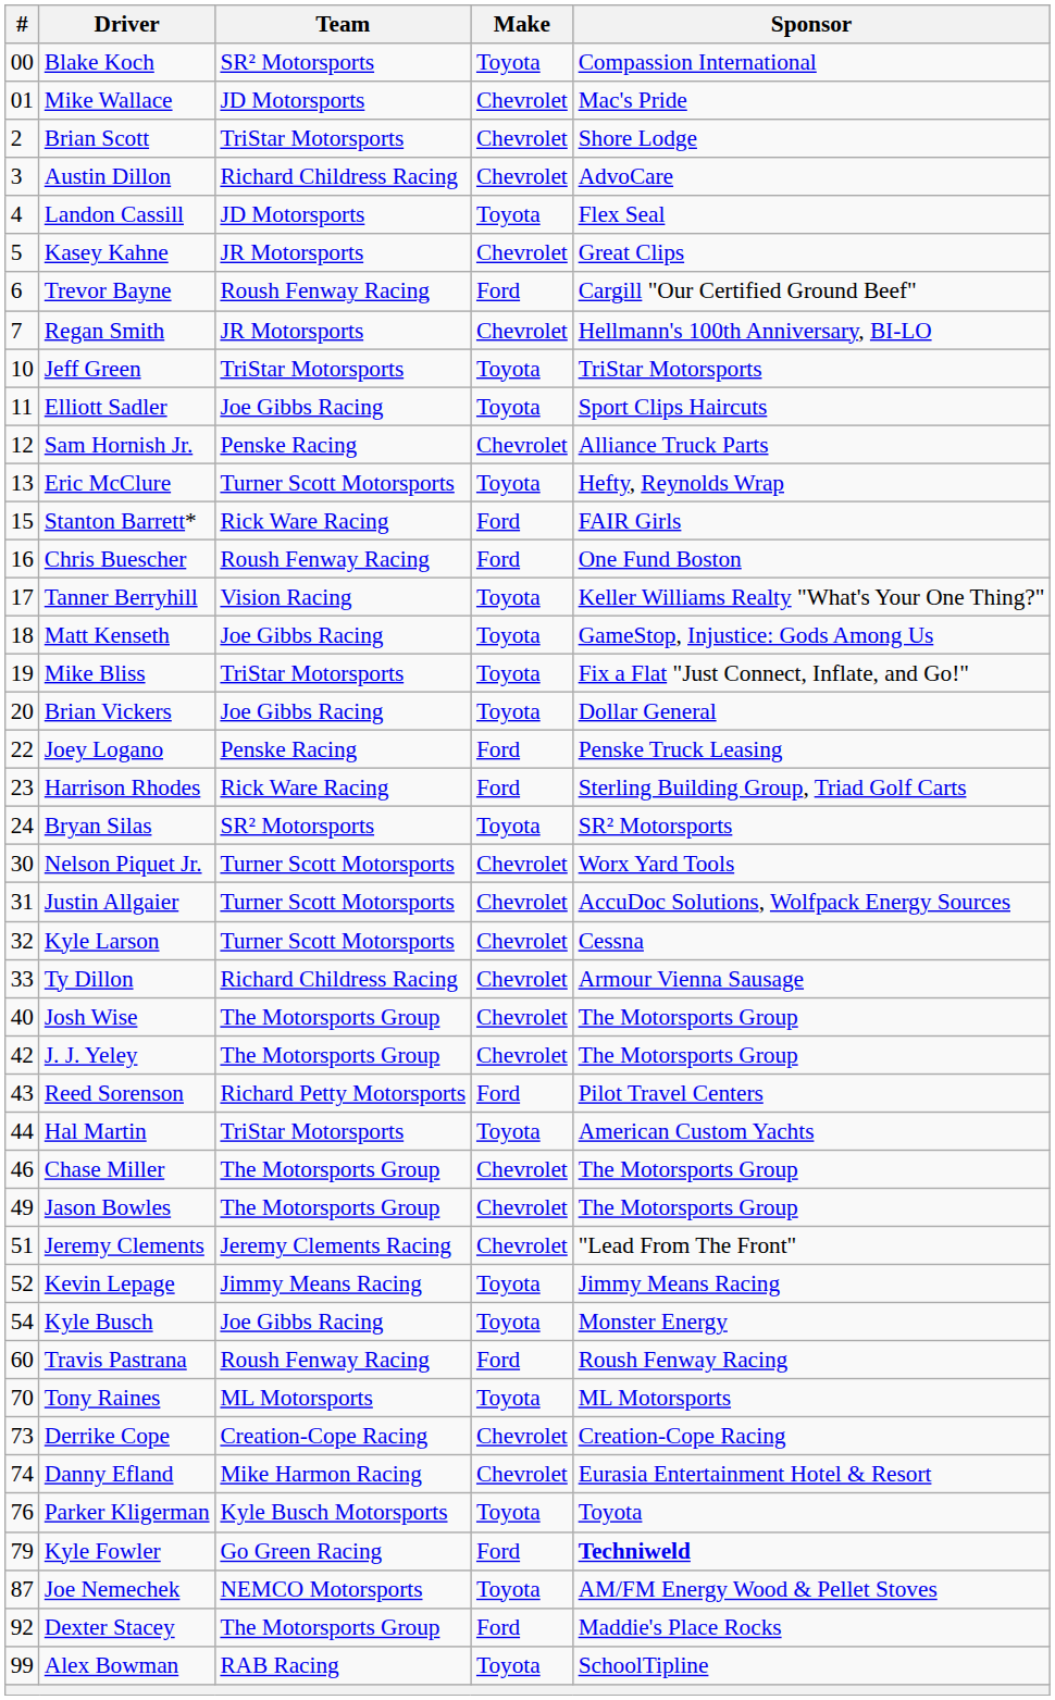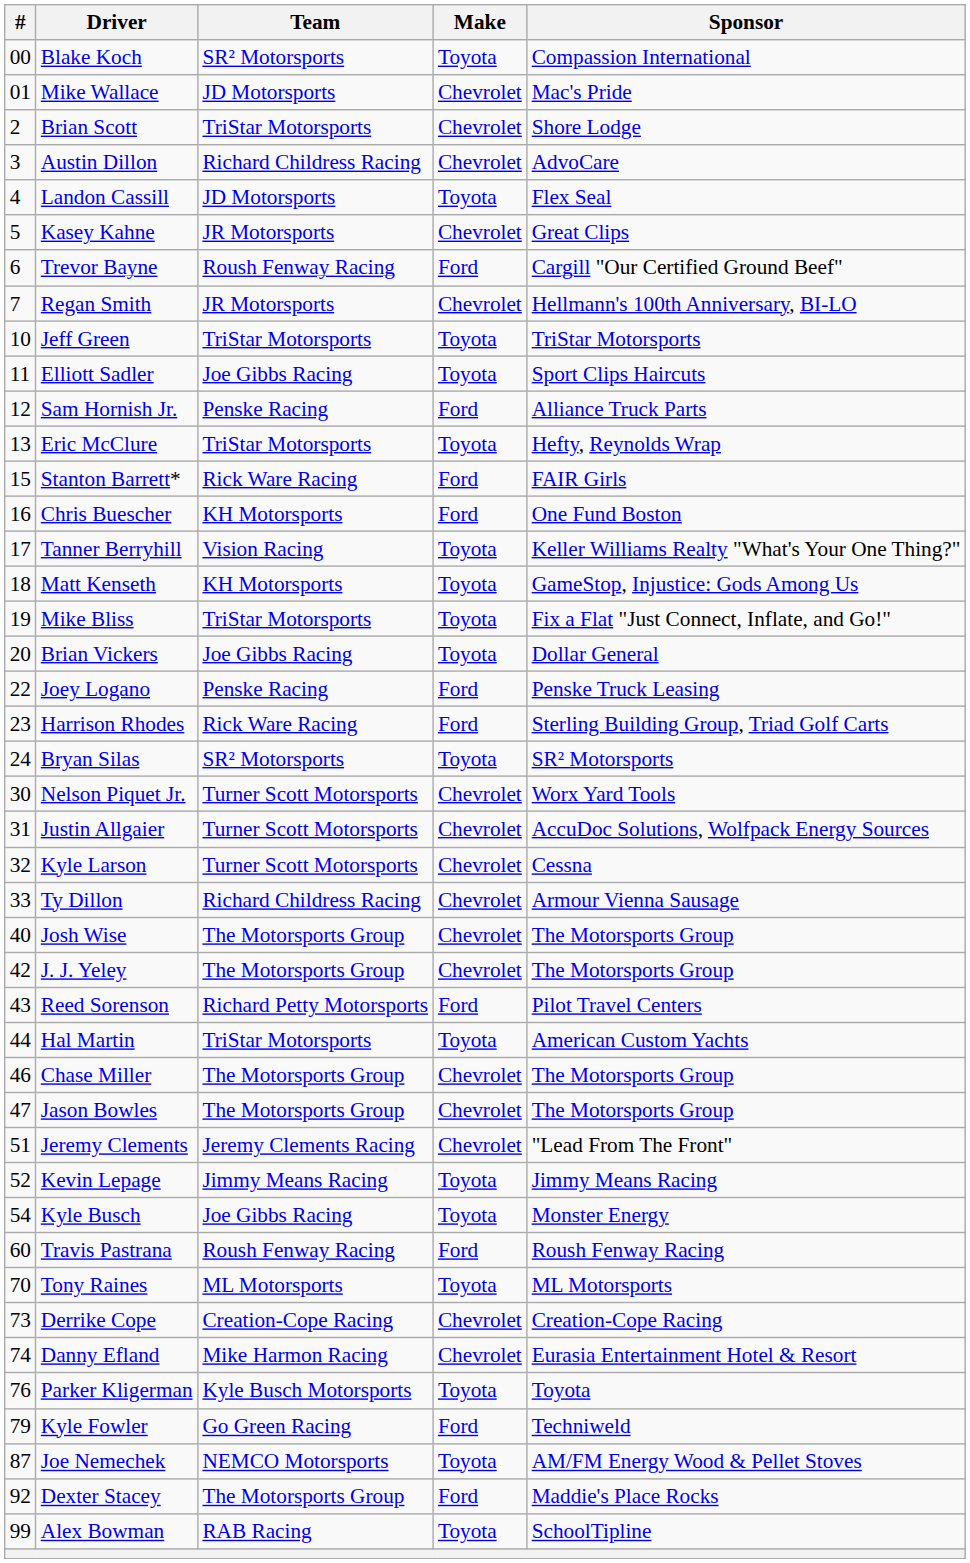 <table class="wikitable" style="font-size:95%">
 <tr>
 <th>#</th>
 <th>Driver</th>
 <th>Team</th>
 <th>Make</th>
 <th>Sponsor</th>
 </tr>
 <tr>
 <td>00</td>
 <td><a href='#'>Blake Koch</a></td>
 <td><a href='#'>SR² Motorsports</a></td>
 <td><a href='#'>Toyota</a></td>
 <td><a href='#'>Compassion International</a></td>
 </tr>
 <tr>
 <td>01</td>
 <td><a href='#'>Mike Wallace</a></td>
 <td><a href='#'>JD Motorsports</a></td>
 <td><a href='#'>Chevrolet</a></td>
 <td><a href='#'>Mac's Pride</a></td>
 </tr>
 <tr>
 <td>2</td>
 <td><a href='#'>Brian Scott</a></td>
 <td><a href='#'>TriStar Motorsports</a></td>
 <td><a href='#'>Chevrolet</a></td>
 <td><a href='#'>Shore Lodge</a></td>
 </tr>
 <tr>
 <td>3</td>
 <td><a href='#'>Austin Dillon</a></td>
 <td><a href='#'>Richard Childress Racing</a></td>
 <td><a href='#'>Chevrolet</a></td>
 <td><a href='#'>AdvoCare</a></td>
 </tr>
 <tr>
 <td>4</td>
 <td><a href='#'>Landon Cassill</a></td>
 <td><a href='#'>JD Motorsports</a></td>
 <td><a href='#'>Toyota</a></td>
 <td><a href='#'>Flex Seal</a></td>
 </tr>
 <tr>
 <td>5</td>
 <td><a href='#'>Kasey Kahne</a></td>
 <td><a href='#'>JR Motorsports</a></td>
 <td><a href='#'>Chevrolet</a></td>
 <td><a href='#'>Great Clips</a></td>
 </tr>
 <tr>
 <td>6</td>
 <td><a href='#'>Trevor Bayne</a></td>
 <td><a href='#'>Roush Fenway Racing</a></td>
 <td><a href='#'>Ford</a></td>
 <td><a href='#'>Cargill</a> "Our Certified Ground Beef"</td>
 </tr>
 <tr>
 <td>7</td>
 <td><a href='#'>Regan Smith</a></td>
 <td><a href='#'>JR Motorsports</a></td>
 <td><a href='#'>Chevrolet</a></td>
 <td><a href='#'>Hellmann's 100th Anniversary</a>, <a href='#'>BI-LO</a></td>
 </tr>
 <tr>
 <td>10</td>
 <td><a href='#'>Jeff Green</a></td>
 <td><a href='#'>TriStar Motorsports</a></td>
 <td><a href='#'>Toyota</a></td>
 <td><a href='#'>TriStar Motorsports</a></td>
 </tr>
 <tr>
 <td>11</td>
 <td><a href='#'>Elliott Sadler</a></td>
 <td><a href='#'>Joe Gibbs Racing</a></td>
 <td><a href='#'>Toyota</a></td>
 <td><a href='#'>Sport Clips Haircuts</a></td>
 </tr>
 <tr>
 <td>12</td>
 <td><a href='#'>Sam Hornish Jr.</a></td>
 <td><a href='#'>Penske Racing</a></td>
-<td><a href='#'>Chevrolet</a></td>
+<td><a href='#'>Ford</a></td>
 <td><a href='#'>Alliance Truck Parts</a></td>
 </tr>
 <tr>
 <td>13</td>
 <td><a href='#'>Eric McClure</a></td>
-<td><a href='#'>Turner Scott Motorsports</a></td>
+<td><a href='#'>TriStar Motorsports</a></td>
 <td><a href='#'>Toyota</a></td>
 <td><a href='#'>Hefty</a>, <a href='#'>Reynolds Wrap</a></td>
 </tr>
 <tr>
 <td>15</td>
 <td><a href='#'>Stanton Barrett</a>*</td>
 <td><a href='#'>Rick Ware Racing</a></td>
 <td><a href='#'>Ford</a></td>
 <td><a href='#'>FAIR Girls</a></td>
 </tr>
 <tr>
 <td>16</td>
 <td><a href='#'>Chris Buescher</a></td>
-<td><a href='#'>Roush Fenway Racing</a></td>
+<td><a href='#'>KH Motorsports</a></td>
 <td><a href='#'>Ford</a></td>
 <td><a href='#'>One Fund Boston</a></td>
 </tr>
 <tr>
 <td>17</td>
 <td><a href='#'>Tanner Berryhill</a></td>
 <td><a href='#'>Vision Racing</a></td>
 <td><a href='#'>Toyota</a></td>
 <td><a href='#'>Keller Williams Realty</a> "What's Your One Thing?"</td>
 </tr>
 <tr>
 <td>18</td>
 <td><a href='#'>Matt Kenseth</a></td>
-<td><a href='#'>Joe Gibbs Racing</a></td>
+<td><a href='#'>KH Motorsports</a></td>
 <td><a href='#'>Toyota</a></td>
 <td><a href='#'>GameStop</a>, <a href='#'>Injustice: Gods Among Us</a></td>
 </tr>
 <tr>
 <td>19</td>
 <td><a href='#'>Mike Bliss</a></td>
 <td><a href='#'>TriStar Motorsports</a></td>
 <td><a href='#'>Toyota</a></td>
 <td><a href='#'>Fix a Flat</a> "Just Connect, Inflate, and Go!"</td>
 </tr>
 <tr>
 <td>20</td>
 <td><a href='#'>Brian Vickers</a></td>
 <td><a href='#'>Joe Gibbs Racing</a></td>
 <td><a href='#'>Toyota</a></td>
 <td><a href='#'>Dollar General</a></td>
 </tr>
 <tr>
 <td>22</td>
 <td><a href='#'>Joey Logano</a></td>
 <td><a href='#'>Penske Racing</a></td>
 <td><a href='#'>Ford</a></td>
 <td><a href='#'>Penske Truck Leasing</a></td>
 </tr>
 <tr>
 <td>23</td>
 <td><a href='#'>Harrison Rhodes</a></td>
 <td><a href='#'>Rick Ware Racing</a></td>
 <td><a href='#'>Ford</a></td>
 <td><a href='#'>Sterling Building Group</a>, <a href='#'>Triad Golf Carts</a></td>
 </tr>
 <tr>
 <td>24</td>
 <td><a href='#'>Bryan Silas</a></td>
 <td><a href='#'>SR² Motorsports</a></td>
 <td><a href='#'>Toyota</a></td>
 <td><a href='#'>SR² Motorsports</a></td>
 </tr>
 <tr>
 <td>30</td>
 <td><a href='#'>Nelson Piquet Jr.</a></td>
 <td><a href='#'>Turner Scott Motorsports</a></td>
 <td><a href='#'>Chevrolet</a></td>
 <td><a href='#'>Worx Yard Tools</a></td>
 </tr>
 <tr>
 <td>31</td>
 <td><a href='#'>Justin Allgaier</a></td>
 <td><a href='#'>Turner Scott Motorsports</a></td>
 <td><a href='#'>Chevrolet</a></td>
 <td><a href='#'>AccuDoc Solutions</a>, <a href='#'>Wolfpack Energy Sources</a></td>
 </tr>
 <tr>
 <td>32</td>
 <td><a href='#'>Kyle Larson</a></td>
 <td><a href='#'>Turner Scott Motorsports</a></td>
 <td><a href='#'>Chevrolet</a></td>
 <td><a href='#'>Cessna</a></td>
 </tr>
 <tr>
 <td>33</td>
 <td><a href='#'>Ty Dillon</a></td>
 <td><a href='#'>Richard Childress Racing</a></td>
 <td><a href='#'>Chevrolet</a></td>
 <td><a href='#'>Armour Vienna Sausage</a></td>
 </tr>
 <tr>
 <td>40</td>
 <td><a href='#'>Josh Wise</a></td>
 <td><a href='#'>The Motorsports Group</a></td>
 <td><a href='#'>Chevrolet</a></td>
 <td><a href='#'>The Motorsports Group</a></td>
 </tr>
 <tr>
 <td>42</td>
 <td><a href='#'>J. J. Yeley</a></td>
 <td><a href='#'>The Motorsports Group</a></td>
 <td><a href='#'>Chevrolet</a></td>
 <td><a href='#'>The Motorsports Group</a></td>
 </tr>
 <tr>
 <td>43</td>
 <td><a href='#'>Reed Sorenson</a></td>
 <td><a href='#'>Richard Petty Motorsports</a></td>
 <td><a href='#'>Ford</a></td>
 <td><a href='#'>Pilot Travel Centers</a></td>
 </tr>
 <tr>
 <td>44</td>
 <td><a href='#'>Hal Martin</a></td>
 <td><a href='#'>TriStar Motorsports</a></td>
 <td><a href='#'>Toyota</a></td>
 <td><a href='#'>American Custom Yachts</a></td>
 </tr>
 <tr>
 <td>46</td>
 <td><a href='#'>Chase Miller</a></td>
 <td><a href='#'>The Motorsports Group</a></td>
 <td><a href='#'>Chevrolet</a></td>
 <td><a href='#'>The Motorsports Group</a></td>
 </tr>
 <tr>
-<td>49</td>
+<td>47</td>
 <td><a href='#'>Jason Bowles</a></td>
 <td><a href='#'>The Motorsports Group</a></td>
 <td><a href='#'>Chevrolet</a></td>
 <td><a href='#'>The Motorsports Group</a></td>
 </tr>
 <tr>
 <td>51</td>
 <td><a href='#'>Jeremy Clements</a></td>
 <td><a href='#'>Jeremy Clements Racing</a></td>
 <td><a href='#'>Chevrolet</a></td>
 <td> "Lead From The Front"</td>
 </tr>
 <tr>
 <td>52</td>
 <td><a href='#'>Kevin Lepage</a></td>
 <td><a href='#'>Jimmy Means Racing</a></td>
 <td><a href='#'>Toyota</a></td>
 <td><a href='#'>Jimmy Means Racing</a></td>
 </tr>
 <tr>
 <td>54</td>
 <td><a href='#'>Kyle Busch</a></td>
 <td><a href='#'>Joe Gibbs Racing</a></td>
 <td><a href='#'>Toyota</a></td>
 <td><a href='#'>Monster Energy</a></td>
 </tr>
 <tr>
 <td>60</td>
 <td><a href='#'>Travis Pastrana</a></td>
 <td><a href='#'>Roush Fenway Racing</a></td>
 <td><a href='#'>Ford</a></td>
 <td><a href='#'>Roush Fenway Racing</a></td>
 </tr>
 <tr>
 <td>70</td>
 <td><a href='#'>Tony Raines</a></td>
 <td><a href='#'>ML Motorsports</a></td>
 <td><a href='#'>Toyota</a></td>
 <td><a href='#'>ML Motorsports</a></td>
 </tr>
 <tr>
 <td>73</td>
 <td><a href='#'>Derrike Cope</a></td>
 <td><a href='#'>Creation-Cope Racing</a></td>
 <td><a href='#'>Chevrolet</a></td>
 <td><a href='#'>Creation-Cope Racing</a></td>
 </tr>
 <tr>
 <td>74</td>
 <td><a href='#'>Danny Efland</a></td>
 <td><a href='#'>Mike Harmon Racing</a></td>
 <td><a href='#'>Chevrolet</a></td>
 <td><a href='#'>Eurasia Entertainment Hotel & Resort</a></td>
 </tr>
 <tr>
 <td>76</td>
 <td><a href='#'>Parker Kligerman</a></td>
 <td><a href='#'>Kyle Busch Motorsports</a></td>
 <td><a href='#'>Toyota</a></td>
 <td><a href='#'>Toyota</a></td>
 </tr>
 <tr>
 <td>79</td>
 <td><a href='#'>Kyle Fowler</a></td>
 <td><a href='#'>Go Green Racing</a></td>
 <td><a href='#'>Ford</a></td>
-<td><strong><a href='#'>Techniweld</a></strong></td>
+<td><a href='#'>Techniweld</a></td>
 </tr>
 <tr>
 <td>87</td>
 <td><a href='#'>Joe Nemechek</a></td>
 <td><a href='#'>NEMCO Motorsports</a></td>
 <td><a href='#'>Toyota</a></td>
 <td><a href='#'>AM/FM Energy Wood & Pellet Stoves</a></td>
 </tr>
 <tr>
 <td>92</td>
 <td><a href='#'>Dexter Stacey</a></td>
 <td><a href='#'>The Motorsports Group</a></td>
 <td><a href='#'>Ford</a></td>
 <td><a href='#'>Maddie's Place Rocks</a></td>
 </tr>
 <tr>
 <td>99</td>
 <td><a href='#'>Alex Bowman</a></td>
 <td><a href='#'>RAB Racing</a></td>
 <td><a href='#'>Toyota</a></td>
 <td><a href='#'>SchoolTipline</a></td>
 </tr>
 <tr>
 <th colspan="5"></th>
 </tr>
 </table>
